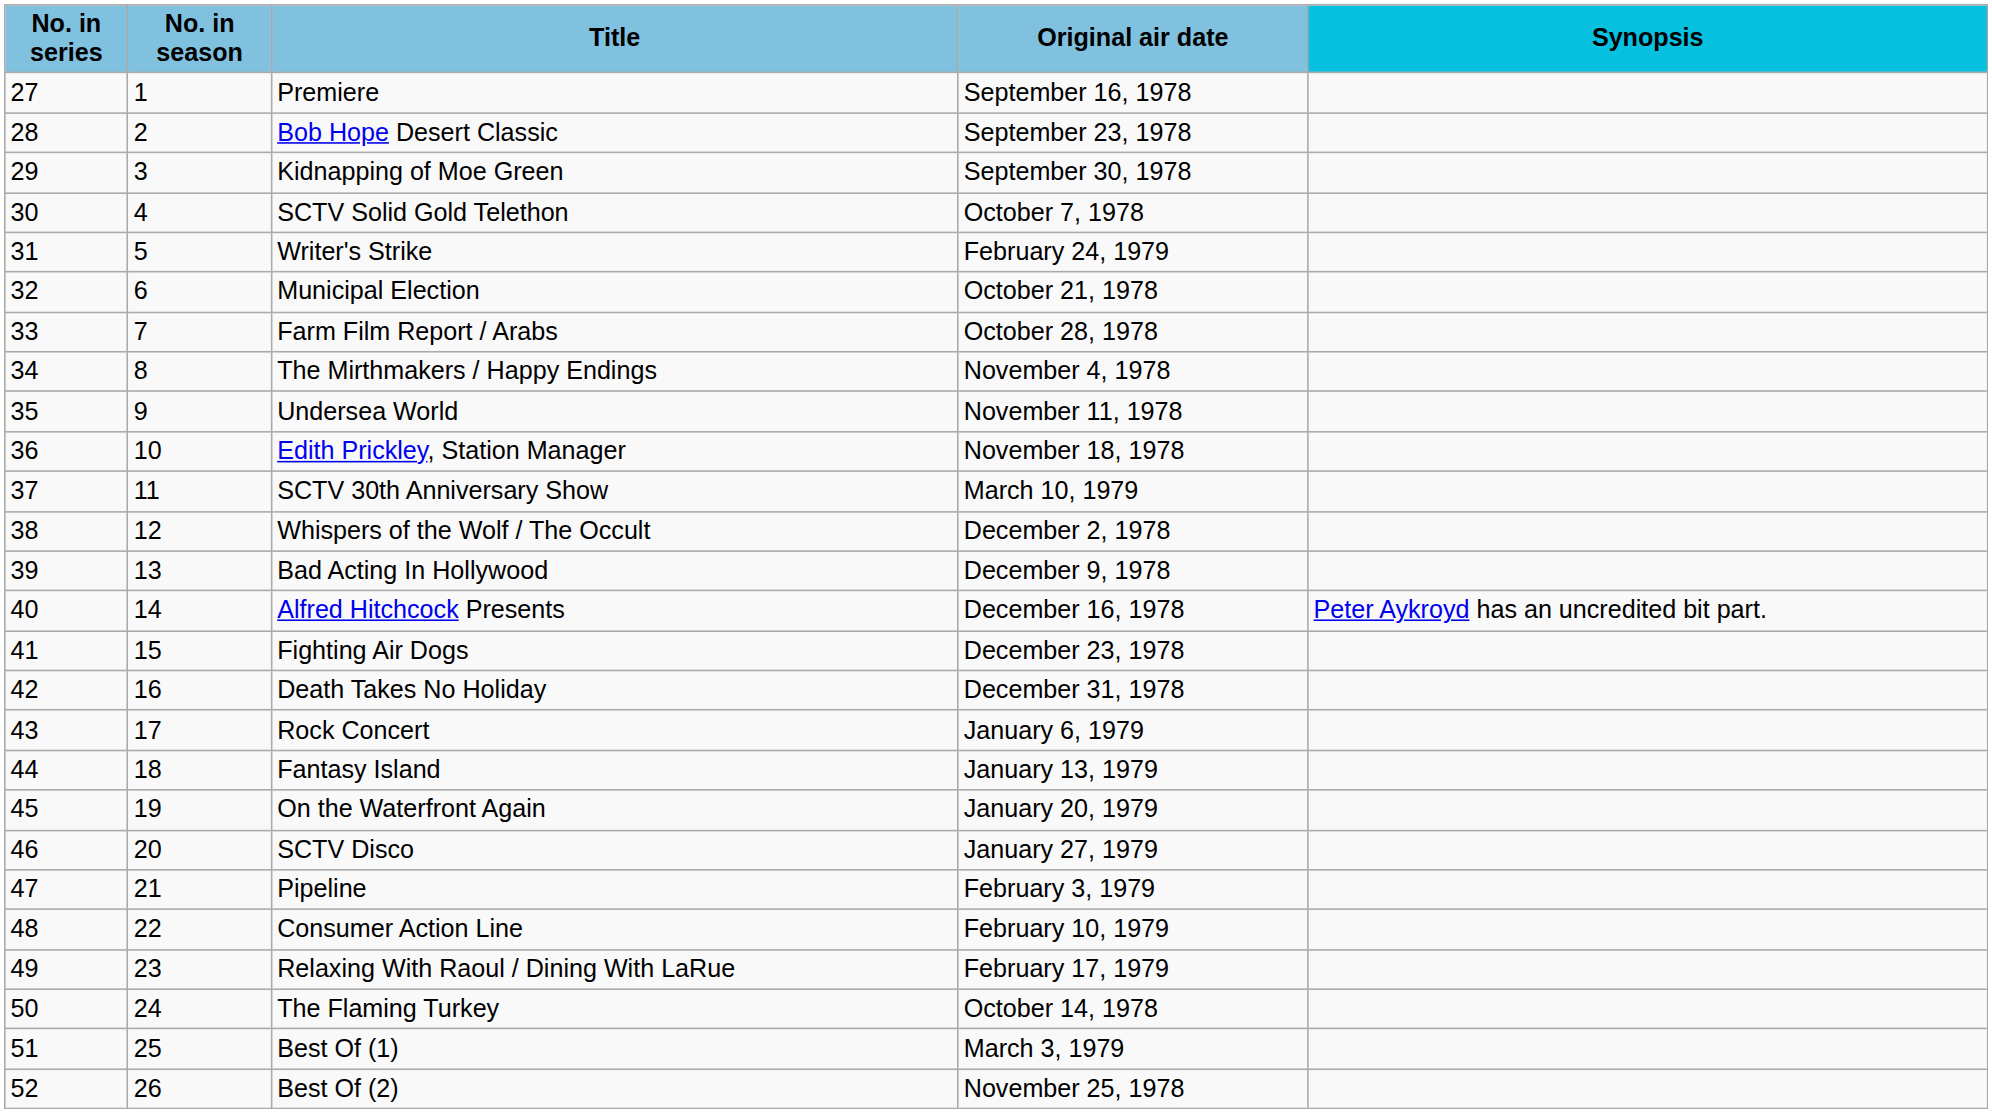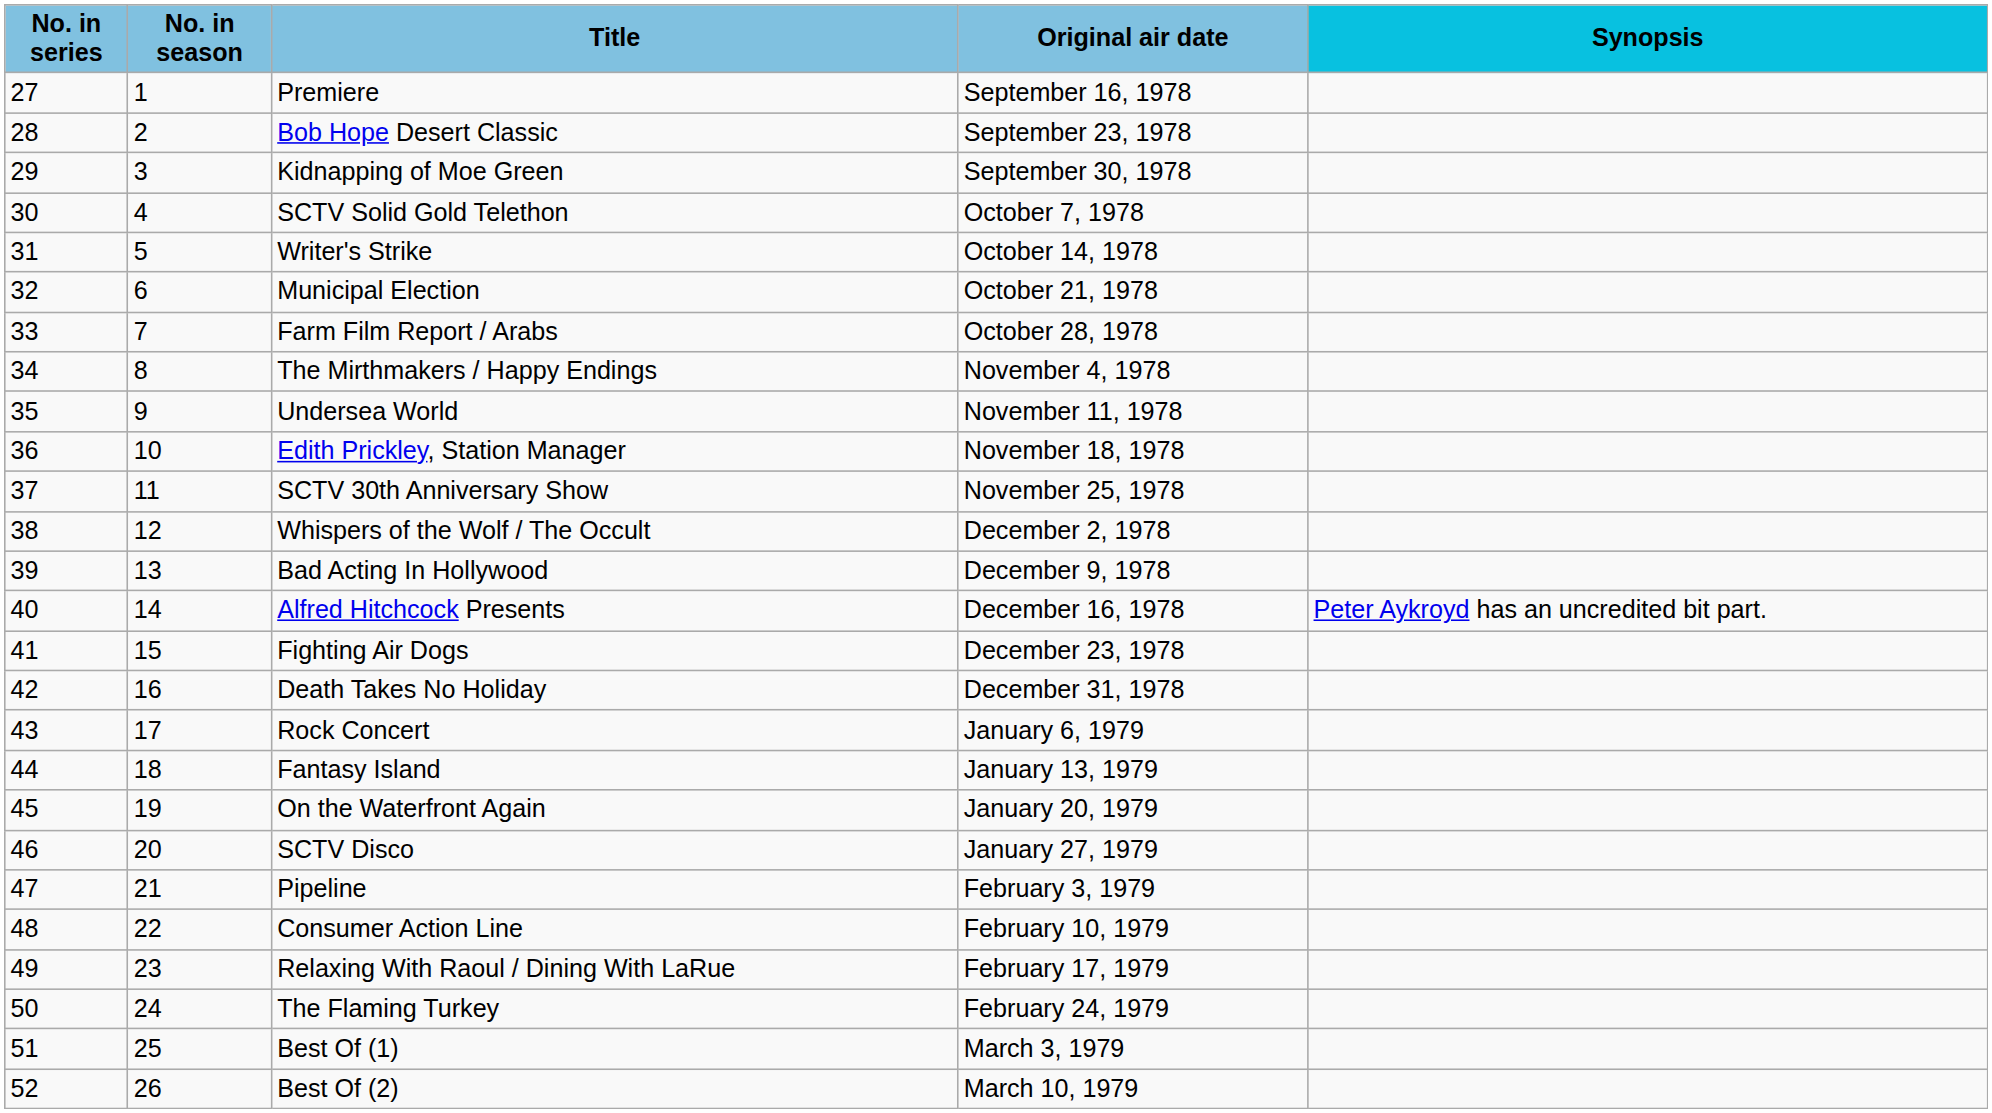 <table class="wikitable" style="width:100%; margin:auto;">
 <tr style="color:black">
 <th scope="col" style="background: #80c1e0;">No. in<br> series</th>
 <th scope="col" style="background: #80c1e0;">No. in<br> season</th>
 <th scope="col" style="background: #80c1e0;">Title</th>
 <th scope="col" style="background: #80c1e0;">Original air date</th>
 <th scope="col" style="background: #08c1e0;">Synopsis</th>
 </tr>
 <tr>
 <td>27</td>
 <td>1</td>
 <td>Premiere</td>
 <td>September 16, 1978</td>
 <td></td>
 </tr>
 <tr>
 <td>28</td>
 <td>2</td>
 <td><a href='#'>Bob Hope</a> Desert Classic</td>
 <td>September 23, 1978</td>
 <td></td>
 </tr>
 <tr>
 <td>29</td>
 <td>3</td>
 <td>Kidnapping of Moe Green</td>
 <td>September 30, 1978</td>
 <td></td>
 </tr>
 <tr>
 <td>30</td>
 <td>4</td>
 <td>SCTV Solid Gold Telethon</td>
 <td>October 7, 1978</td>
 <td></td>
 </tr>
 <tr>
 <td>31</td>
 <td>5</td>
 <td>Writer's Strike</td>
-<td>February 24, 1979</td>
+<td>October 14, 1978</td>
 <td></td>
 </tr>
 <tr>
 <td>32</td>
 <td>6</td>
 <td>Municipal Election</td>
 <td>October 21, 1978</td>
 <td></td>
 </tr>
 <tr>
 <td>33</td>
 <td>7</td>
 <td>Farm Film Report / Arabs</td>
 <td>October 28, 1978</td>
 <td></td>
 </tr>
 <tr>
 <td>34</td>
 <td>8</td>
 <td>The Mirthmakers / Happy Endings</td>
 <td>November 4, 1978</td>
 <td></td>
 </tr>
 <tr>
 <td>35</td>
 <td>9</td>
 <td>Undersea World</td>
 <td>November 11, 1978</td>
 <td></td>
 </tr>
 <tr>
 <td>36</td>
 <td>10</td>
 <td><a href='#'>Edith Prickley</a>, Station Manager</td>
 <td>November 18, 1978</td>
 <td></td>
 </tr>
 <tr>
 <td>37</td>
 <td>11</td>
 <td>SCTV 30th Anniversary Show</td>
-<td>March 10, 1979</td>
+<td>November 25, 1978</td>
 <td></td>
 </tr>
 <tr>
 <td>38</td>
 <td>12</td>
 <td>Whispers of the Wolf / The Occult</td>
 <td>December 2, 1978</td>
 <td></td>
 </tr>
 <tr>
 <td>39</td>
 <td>13</td>
 <td>Bad Acting In Hollywood</td>
 <td>December 9, 1978</td>
 <td></td>
 </tr>
 <tr>
 <td>40</td>
 <td>14</td>
 <td><a href='#'>Alfred Hitchcock</a> Presents</td>
 <td>December 16, 1978</td>
 <td><a href='#'>Peter Aykroyd</a> has an uncredited bit part.</td>
 </tr>
 <tr>
 <td>41</td>
 <td>15</td>
 <td>Fighting Air Dogs</td>
 <td>December 23, 1978</td>
 <td></td>
 </tr>
 <tr>
 <td>42</td>
 <td>16</td>
 <td>Death Takes No Holiday</td>
 <td>December 31, 1978</td>
 <td></td>
 </tr>
 <tr>
 <td>43</td>
 <td>17</td>
 <td>Rock Concert</td>
 <td>January 6, 1979</td>
 <td></td>
 </tr>
 <tr>
 <td>44</td>
 <td>18</td>
 <td>Fantasy Island</td>
 <td>January 13, 1979</td>
 <td></td>
 </tr>
 <tr>
 <td>45</td>
 <td>19</td>
 <td>On the Waterfront Again</td>
 <td>January 20, 1979</td>
 <td></td>
 </tr>
 <tr>
 <td>46</td>
 <td>20</td>
 <td>SCTV Disco</td>
 <td>January 27, 1979</td>
 <td></td>
 </tr>
 <tr>
 <td>47</td>
 <td>21</td>
 <td>Pipeline</td>
 <td>February 3, 1979</td>
 <td></td>
 </tr>
 <tr>
 <td>48</td>
 <td>22</td>
 <td>Consumer Action Line</td>
 <td>February 10, 1979</td>
 <td></td>
 </tr>
 <tr>
 <td>49</td>
 <td>23</td>
 <td>Relaxing With Raoul / Dining With LaRue</td>
 <td>February 17, 1979</td>
 <td></td>
 </tr>
 <tr>
 <td>50</td>
 <td>24</td>
 <td>The Flaming Turkey</td>
-<td>October 14, 1978</td>
+<td>February 24, 1979</td>
 <td></td>
 </tr>
 <tr>
 <td>51</td>
 <td>25</td>
 <td>Best Of (1)</td>
 <td>March 3, 1979</td>
 <td></td>
 </tr>
 <tr>
 <td>52</td>
 <td>26</td>
 <td>Best Of (2)</td>
-<td>November 25, 1978</td>
+<td>March 10, 1979</td>
 <td></td>
 </tr>
 </table>
